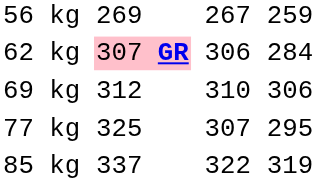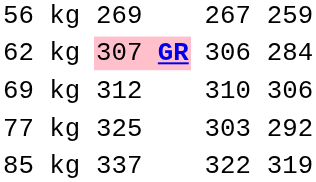 <table>
 <tr>
 <td>56 kg<br></td>
 <td></td>
 <td>269</td>
 <td></td>
 <td>267</td>
 <td></td>
 <td>259</td>
 </tr>
 <tr>
 <td>62 kg<br></td>
 <td></td>
 <td style="background: pink;">307 <strong><a href='#'>GR</a></strong></td>
 <td></td>
 <td>306</td>
 <td></td>
 <td>284</td>
 </tr>
 <tr>
 <td>69 kg<br></td>
 <td></td>
 <td>312</td>
 <td></td>
 <td>310</td>
 <td></td>
 <td>306</td>
 </tr>
 <tr>
 <td>77 kg<br></td>
 <td></td>
 <td>325</td>
 <td></td>
-<td>307</td>
+<td>303</td>
 <td></td>
-<td>295</td>
+<td>292</td>
 </tr>
 <tr>
 <td>85 kg<br></td>
 <td></td>
 <td>337</td>
 <td></td>
 <td>322</td>
 <td></td>
 <td>319</td>
 </tr>
 </table>
